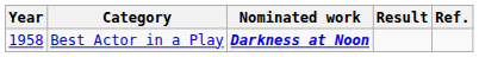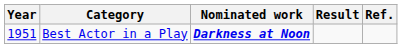 <table class="wikitable">
 <tr>
 <th>Year</th>
 <th>Category</th>
 <th>Nominated work</th>
 <th>Result</th>
 <th>Ref.</th>
 </tr>
 <tr>
-<td><a href='#'>1958</a></td>
+<td><a href='#'>1951</a></td>
 <td><a href='#'>Best Actor in a Play</a></td>
 <td><strong><em><a href='#'>Darkness at Noon</a></em></strong></td>
 <td></td>
 <td align="center"></td>
 </tr>
 </table>
